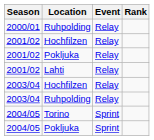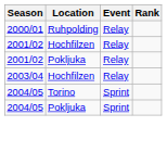 <table class="wikitable sortable" style="font-size:90%" style="text-align:center">
 <tr>
 <th>Season</th>
 <th>Location</th>
 <th>Event</th>
 <th>Rank</th>
 </tr>
 <tr>
 <td><a href='#'>2000/01</a></td>
 <td><a href='#'>Ruhpolding</a></td>
 <td><a href='#'>Relay</a></td>
 <td></td>
 </tr>
 <tr>
 <td><a href='#'>2001/02</a></td>
 <td><a href='#'>Hochfilzen</a></td>
 <td><a href='#'>Relay</a></td>
 <td></td>
 </tr>
 <tr>
 <td><a href='#'>2001/02</a></td>
 <td><a href='#'>Pokljuka</a></td>
 <td><a href='#'>Relay</a></td>
 <td></td>
 </tr>
 <tr>
-<td><a href='#'>2001/02</a></td>
-<td><a href='#'>Lahti</a></td>
-<td><a href='#'>Relay</a></td>
-<td></td>
-</tr>
-<tr>
 <td><a href='#'>2003/04</a></td>
 <td><a href='#'>Hochfilzen</a></td>
-<td><a href='#'>Relay</a></td>
-<td></td>
-</tr>
-<tr>
-<td><a href='#'>2003/04</a></td>
-<td><a href='#'>Ruhpolding</a></td>
 <td><a href='#'>Relay</a></td>
 <td></td>
 </tr>
 <tr>
 <td><a href='#'>2004/05</a></td>
 <td><a href='#'>Torino</a></td>
 <td><a href='#'>Sprint</a></td>
 <td></td>
 </tr>
 <tr>
 <td><a href='#'>2004/05</a></td>
 <td><a href='#'>Pokljuka</a></td>
 <td><a href='#'>Sprint</a></td>
 <td></td>
 </tr>
 </table>
